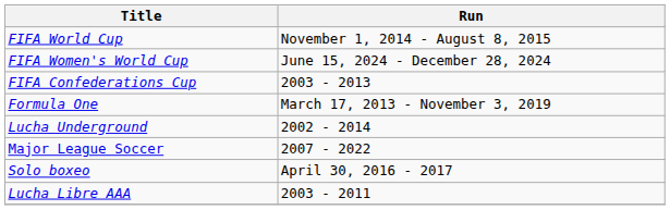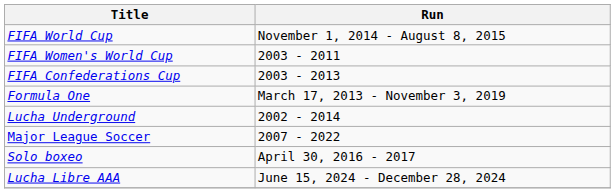 <table class="wikitable sortable" style="width:50%;">
 <tr>
 <th>Title</th>
 <th>Run</th>
 </tr>
 <tr>
 <td><em><a href='#'>FIFA World Cup</a></em></td>
 <td>November 1, 2014 - August 8, 2015</td>
 </tr>
 <tr>
 <td><em><a href='#'>FIFA Women's World Cup</a></em></td>
-<td>June 15, 2024 - December 28, 2024</td>
+<td>2003 - 2011</td>
 </tr>
 <tr>
 <td><em><a href='#'>FIFA Confederations Cup</a></em></td>
 <td>2003 - 2013</td>
 </tr>
 <tr>
 <td><em><a href='#'>Formula One</a></em></td>
 <td>March 17, 2013 - November 3, 2019</td>
 </tr>
 <tr>
 <td><em><a href='#'>Lucha Underground</a></em></td>
 <td>2002 - 2014</td>
 </tr>
 <tr>
 <td><a href='#'>Major League Soccer</a></td>
 <td>2007 - 2022</td>
 </tr>
 <tr>
 <td><em><a href='#'>Solo boxeo</a></em></td>
 <td>April 30, 2016 - 2017</td>
 </tr>
 <tr>
 <td><em><a href='#'>Lucha Libre AAA</a></em></td>
-<td>2003 - 2011</td>
+<td>June 15, 2024 - December 28, 2024</td>
 </tr>
 <tr>
 </tr>
 </table>
